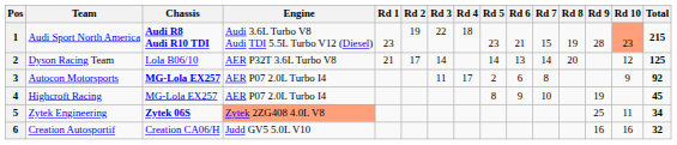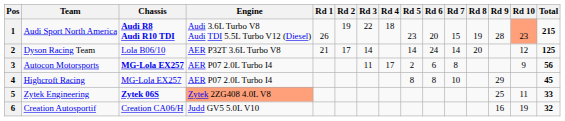 <table class="wikitable" style="font-size: 90%;">
 <tr>
 <th>Pos</th>
 <th>Team</th>
 <th>Chassis</th>
 <th>Engine</th>
 <th>Rd 1</th>
 <th>Rd 2</th>
 <th>Rd 3</th>
 <th>Rd 4</th>
 <th>Rd 5</th>
 <th>Rd 6</th>
 <th>Rd 7</th>
 <th>Rd 8</th>
 <th>Rd 9</th>
 <th>Rd 10</th>
 <th>Total</th>
 </tr>
 <tr>
 <th>1</th>
 <td> <a href='#'>Audi Sport North America</a></td>
 <td><strong><a href='#'>Audi R8</a><br><a href='#'>Audi R10 TDI</a></strong></td>
 <td><a href='#'>Audi</a> 3.6L Turbo V8<br><a href='#'>Audi</a> <a href='#'>TDI</a> 5.5L Turbo V12 (<a href='#'>Diesel</a>)</td>
-<td align="center"><br>23</td>
+<td align="center"><br>26</td>
 <td align="center">19<br><br></td>
 <td align="center">22<br><br></td>
 <td align="center">18<br><br></td>
 <td align="center"><br>23</td>
-<td align="center"><br>21</td>
+<td align="center"><br>20</td>
 <td align="center"><br>15</td>
 <td align="center"><br>19</td>
 <td align="center"><br>28</td>
 <td align="center" style="background: lightsalmon;"><br>23</td>
 <td align="center"><strong>215</strong></td>
 </tr>
 <tr>
 <th>2</th>
 <td> <a href='#'>Dyson Racing</a> Team</td>
 <td><a href='#'>Lola B06/10</a></td>
 <td><a href='#'>AER</a> P32T 3.6L Turbo V8</td>
 <td align="center">21</td>
 <td align="center">17</td>
 <td align="center">14</td>
 <td></td>
 <td align="center">14</td>
-<td align="center">13</td>
+<td align="center">24</td>
 <td align="center">14</td>
 <td align="center">20</td>
 <td></td>
 <td align="center">12</td>
 <td align="center"><strong>125</strong></td>
 </tr>
 <tr>
 <th>3</th>
 <td> <a href='#'>Autocon Motorsports</a></td>
 <td><strong><a href='#'>MG-Lola EX257</a></strong></td>
 <td><a href='#'>AER</a> P07 2.0L Turbo I4</td>
 <td></td>
 <td></td>
 <td align="center">11</td>
 <td align="center">17</td>
 <td align="center">2</td>
 <td align="center">6</td>
 <td align="center">8</td>
 <td></td>
 <td></td>
 <td align="center">9</td>
-<td align="center"><strong>92</strong></td>
+<td align="center"><strong>56</strong></td>
 </tr>
 <tr>
 <th>4</th>
 <td> <a href='#'>Highcroft Racing</a></td>
 <td><a href='#'>MG-Lola EX257</a></td>
 <td><a href='#'>AER</a> P07 2.0L Turbo I4</td>
 <td></td>
 <td></td>
 <td></td>
 <td></td>
 <td align="center">8</td>
-<td align="center">9</td>
+<td align="center">8</td>
 <td align="center">10</td>
 <td></td>
-<td align="center">19</td>
+<td align="center">29</td>
 <td></td>
 <td align="center"><strong>45</strong></td>
 </tr>
 <tr>
 <th>5</th>
 <td> <a href='#'>Zytek Engineering</a></td>
 <td><strong><a href='#'>Zytek 06S</a></strong></td>
 <td style="background: lightsalmon;"><a href='#'>Zytek</a> 2ZG408 4.0L V8</td>
 <td></td>
 <td></td>
 <td></td>
 <td></td>
 <td></td>
 <td></td>
 <td></td>
 <td></td>
 <td align="center">25</td>
 <td align="center">11</td>
-<td align="center"><strong>34</strong></td>
+<td align="center"><strong>33</strong></td>
 </tr>
 <tr>
 <th>6</th>
 <td> <a href='#'>Creation Autosportif</a></td>
 <td><a href='#'>Creation CA06/H</a></td>
 <td><a href='#'>Judd</a> GV5 5.0L V10</td>
 <td></td>
 <td></td>
 <td></td>
 <td></td>
 <td></td>
 <td></td>
 <td></td>
 <td></td>
 <td align="center">16</td>
-<td align="center">16</td>
+<td align="center">19</td>
 <td align="center"><strong>32</strong></td>
 </tr>
 </table>
